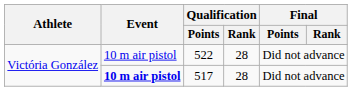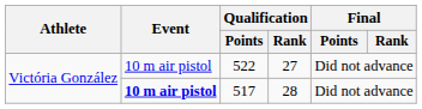 <table class=wikitable style=font-size:90%;text-align:center>
 <tr>
 <th rowspan=2>Athlete</th>
 <th rowspan=2>Event</th>
 <th colspan=2>Qualification</th>
 <th colspan=2>Final</th>
 </tr>
 <tr style=font-size:95%>
 <th>Points</th>
 <th>Rank</th>
 <th>Points</th>
 <th>Rank</th>
 </tr>
 <tr>
 <td align=left rowspan=2><a href='#'>Victória González</a></td>
 <td align=left><a href='#'>10 m air pistol</a></td>
 <td>522</td>
-<td>28</td>
+<td>27</td>
 <td colspan=2>Did not advance</td>
 </tr>
 <tr>
 <td align=left><strong><a href='#'>10 m air pistol</a></strong></td>
 <td>517</td>
 <td>28</td>
 <td colspan=2>Did not advance</td>
 </tr>
 </table>
